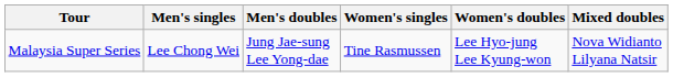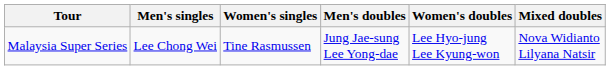 <table class="wikitable" style="font-size:90%">
 <tr>
 <th>Tour</th>
 <th>Men's singles</th>
+<th>Women's singles</th>
 <th>Men's doubles</th>
-<th>Women's singles</th>
 <th>Women's doubles</th>
 <th>Mixed doubles</th>
 </tr>
 <tr>
 <td> <a href='#'>Malaysia Super Series</a></td>
 <td> <a href='#'>Lee Chong Wei</a></td>
+<td> <a href='#'>Tine Rasmussen</a></td>
 <td> <a href='#'>Jung Jae-sung</a> <br>  <a href='#'>Lee Yong-dae</a></td>
-<td> <a href='#'>Tine Rasmussen</a></td>
 <td> <a href='#'>Lee Hyo-jung</a> <br>  <a href='#'>Lee Kyung-won</a></td>
 <td> <a href='#'>Nova Widianto</a> <br>  <a href='#'>Lilyana Natsir</a></td>
 </tr>
 </table>
